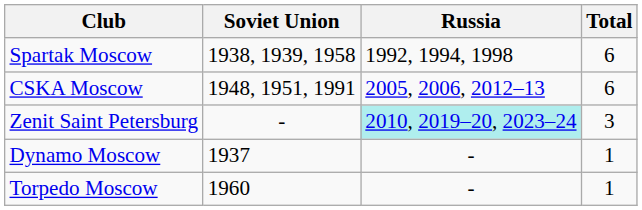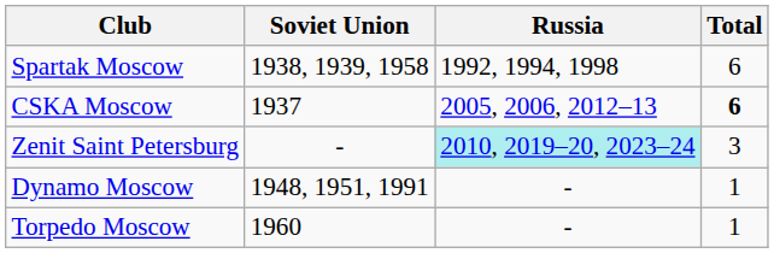 <table class="wikitable sortable">
 <tr>
 <th>Club</th>
 <th>Soviet Union</th>
 <th>Russia</th>
 <th>Total</th>
 </tr>
 <tr>
 <td><a href='#'>Spartak Moscow</a></td>
 <td>1938, 1939, 1958</td>
 <td>1992, 1994, 1998</td>
 <td style="text-align:center">6</td>
 </tr>
 <tr>
 <td><a href='#'>CSKA Moscow</a></td>
-<td>1948, 1951, 1991</td>
+<td>1937</td>
 <td><a href='#'>2005</a>, <a href='#'>2006</a>, <a href='#'>2012–13</a></td>
-<td style="text-align:center">6</td>
+<td style="text-align:center"><strong>6</strong></td>
 </tr>
 <tr>
 <td><a href='#'>Zenit Saint Petersburg</a></td>
 <td style="text-align:center">-</td>
 <td style="background: paleturquoise;"><a href='#'>2010</a>, <a href='#'>2019–20</a>, <a href='#'>2023–24</a></td>
 <td style="text-align:center">3</td>
 </tr>
 <tr>
 <td><a href='#'>Dynamo Moscow</a></td>
-<td>1937</td>
+<td>1948, 1951, 1991</td>
 <td style="text-align:center">-</td>
 <td style="text-align:center">1</td>
 </tr>
 <tr>
 <td><a href='#'>Torpedo Moscow</a></td>
 <td>1960</td>
 <td style="text-align:center">-</td>
 <td style="text-align:center">1</td>
 </tr>
 </table>
